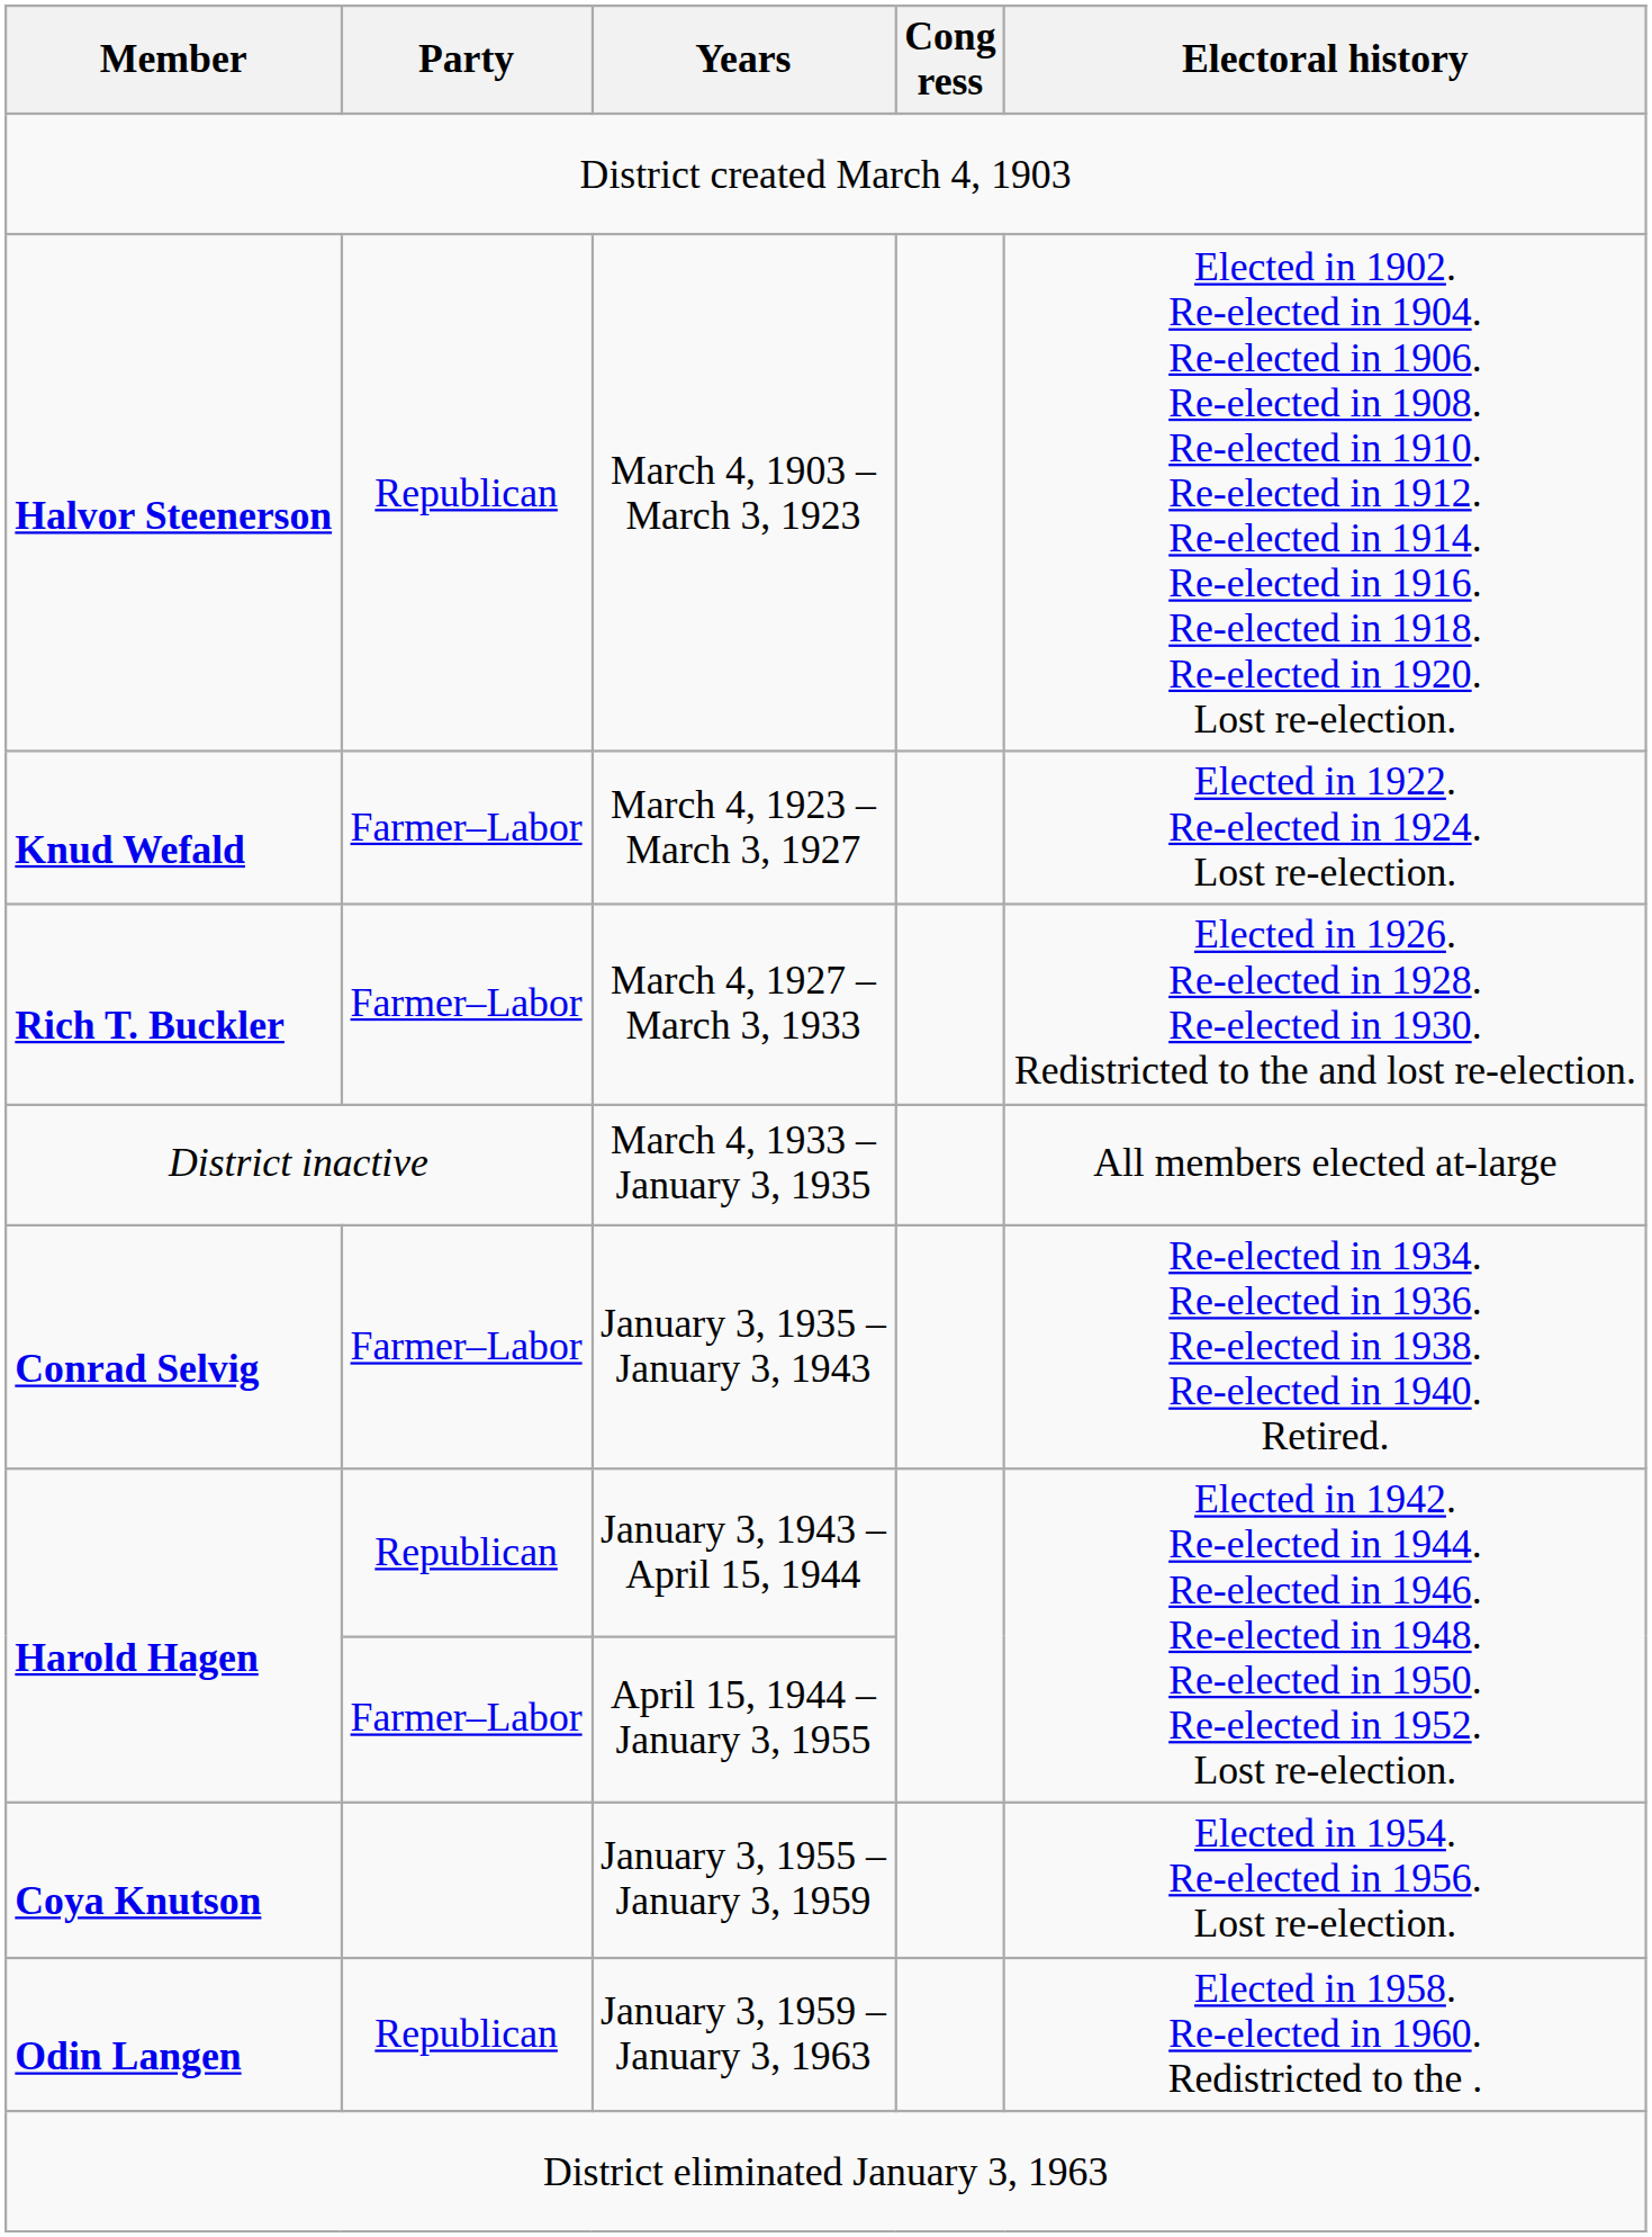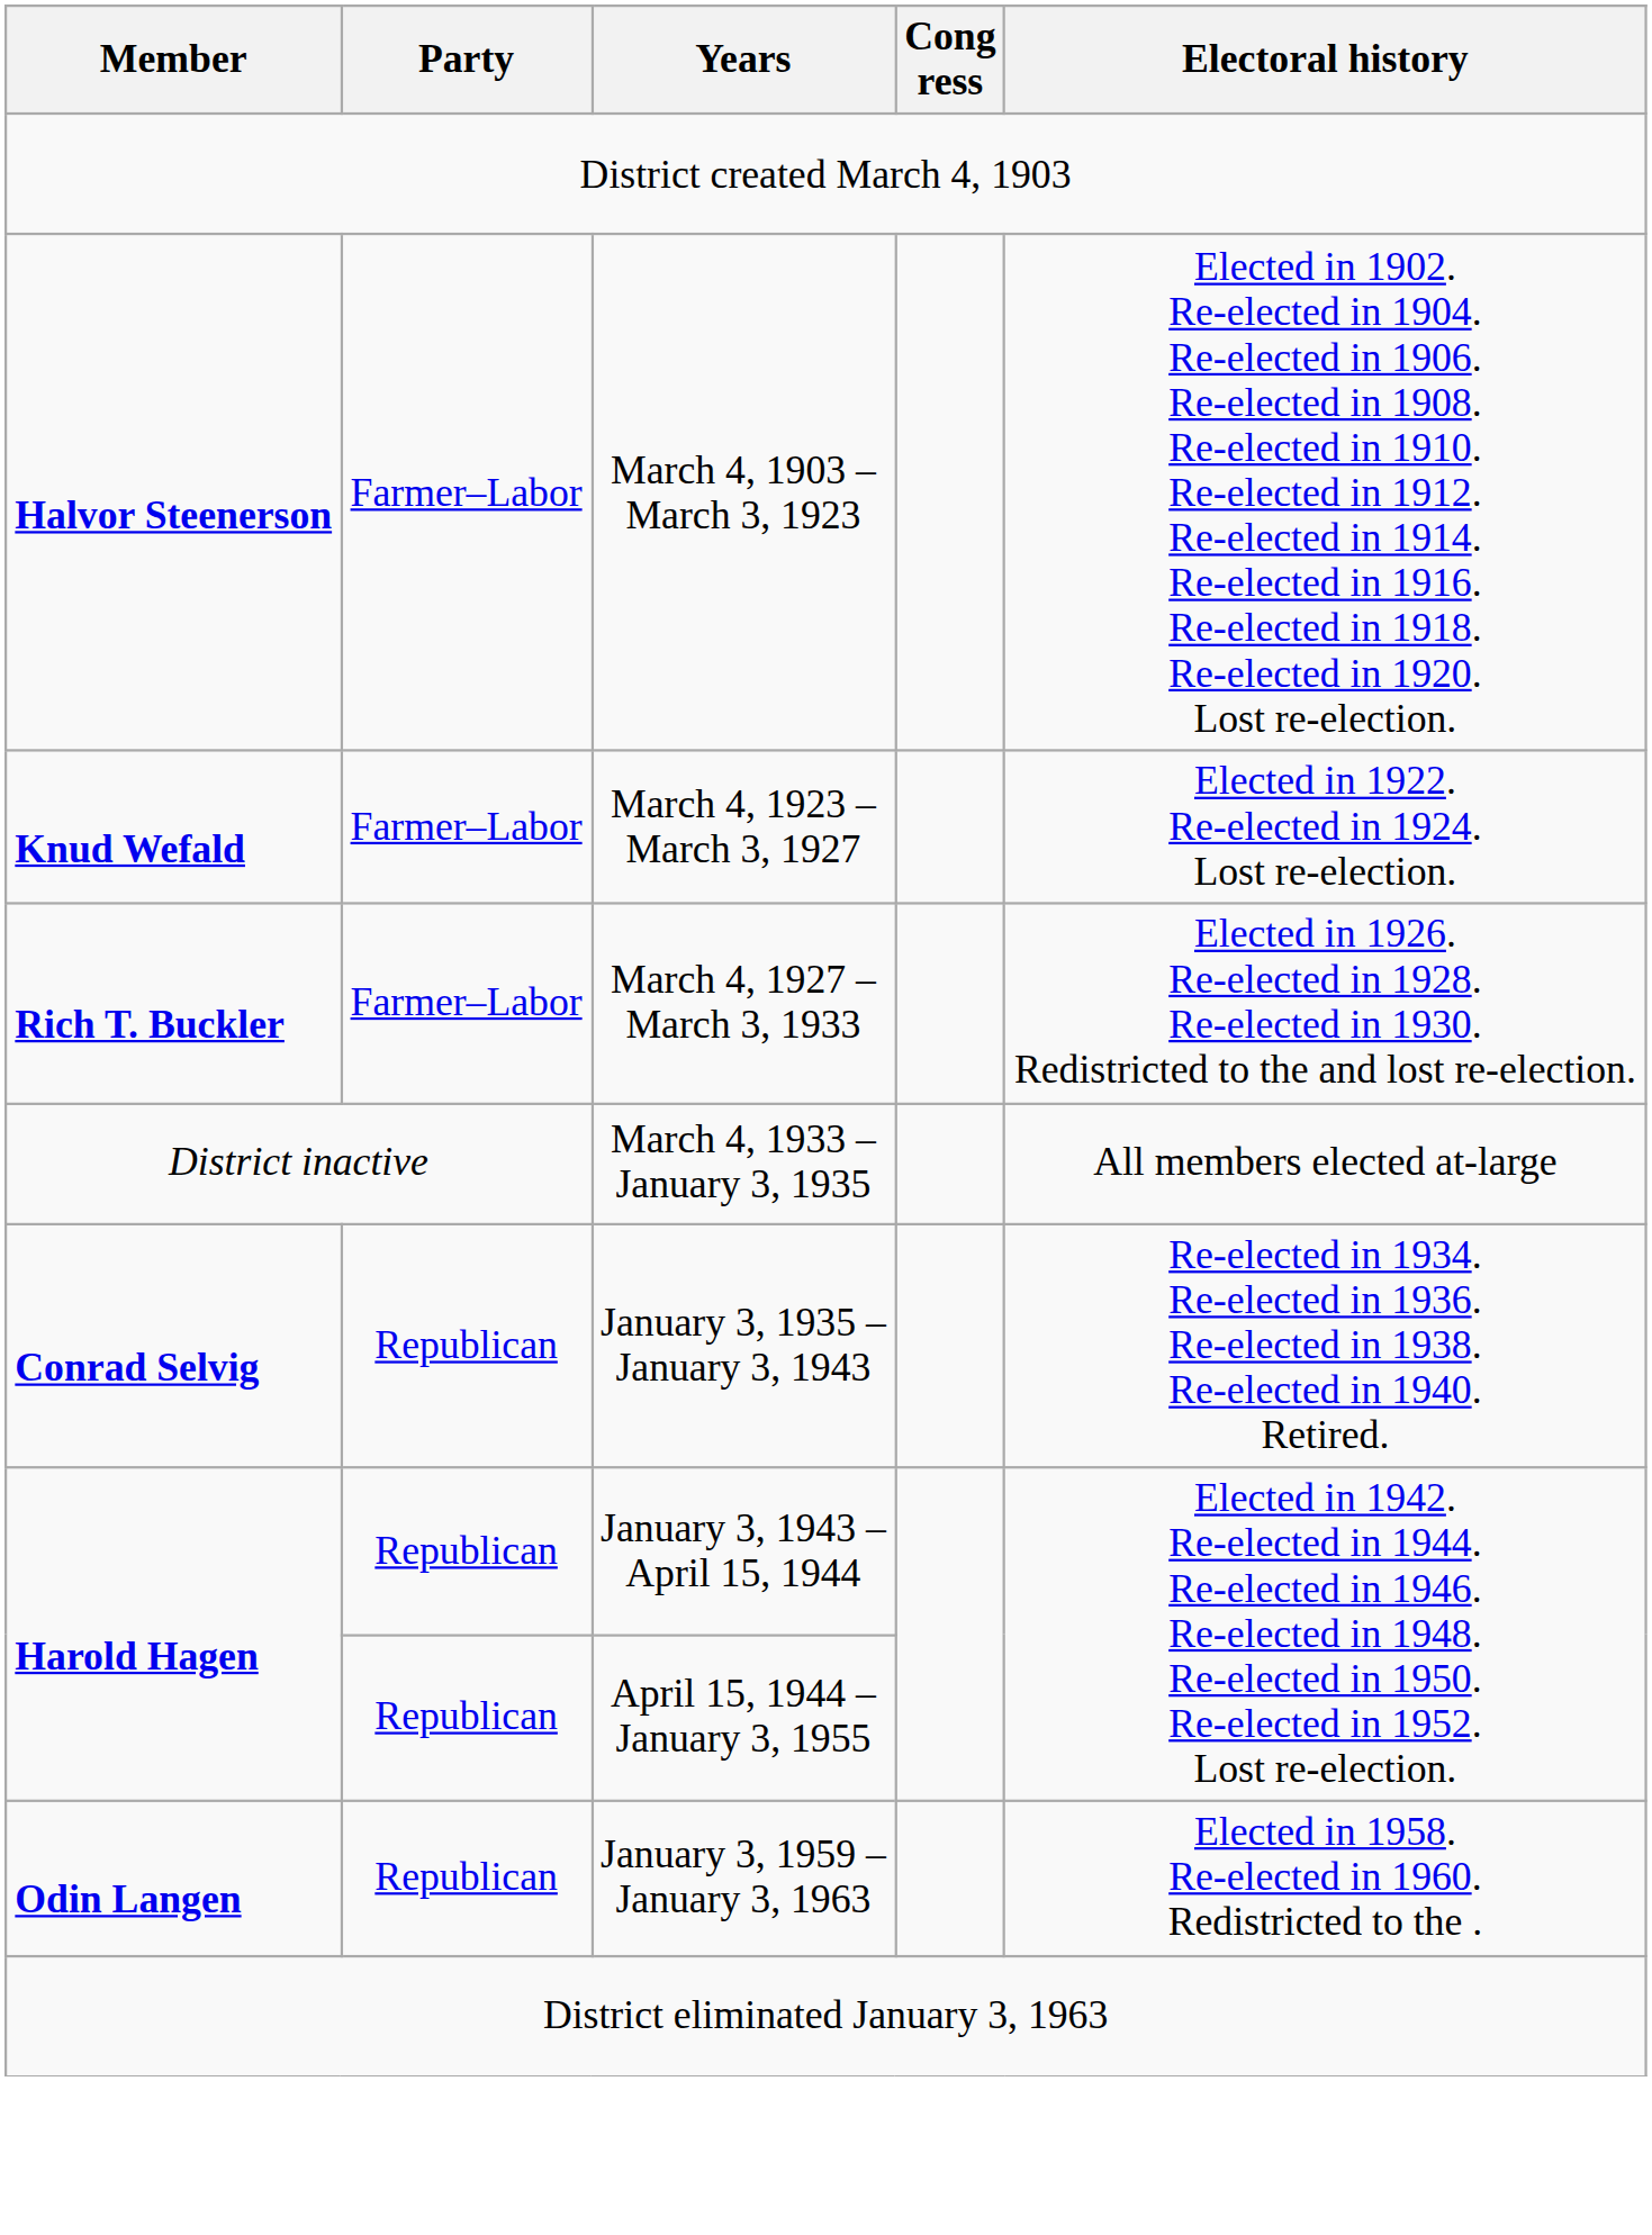 <table class=wikitable style="text-align:center">
 <tr>
 <th>Member</th>
 <th>Party</th>
 <th>Years</th>
 <th>Cong<br>ress</th>
 <th>Electoral history</th>
 </tr>
 <tr style="height:3em">
 <td colspan=5>District created March 4, 1903</td>
 </tr>
 <tr style="height:3em">
 <td align=left><br><strong><a href='#'>Halvor Steenerson</a></strong><br></td>
-<td><a href='#'>Republican</a></td>
+<td><a href='#'>Farmer–Labor</a></td>
 <td>March 4, 1903 –<br>March 3, 1923</td>
 <td></td>
 <td><a href='#'>Elected in 1902</a>.<br><a href='#'>Re-elected in 1904</a>.<br><a href='#'>Re-elected in 1906</a>.<br><a href='#'>Re-elected in 1908</a>.<br><a href='#'>Re-elected in 1910</a>.<br><a href='#'>Re-elected in 1912</a>.<br><a href='#'>Re-elected in 1914</a>.<br><a href='#'>Re-elected in 1916</a>.<br><a href='#'>Re-elected in 1918</a>.<br><a href='#'>Re-elected in 1920</a>.<br>Lost re-election.</td>
 </tr>
 <tr style="height:3em">
 <td align=left><br><strong><a href='#'>Knud Wefald</a></strong><br></td>
 <td><a href='#'>Farmer–Labor</a></td>
 <td>March 4, 1923 –<br>March 3, 1927</td>
 <td></td>
 <td><a href='#'>Elected in 1922</a>.<br><a href='#'>Re-elected in 1924</a>.<br>Lost re-election.</td>
 </tr>
 <tr style="height:3em">
 <td align=left><br><strong><a href='#'>Rich T. Buckler</a></strong><br></td>
 <td><a href='#'>Farmer–Labor</a></td>
 <td>March 4, 1927 –<br>March 3, 1933</td>
 <td></td>
 <td><a href='#'>Elected in 1926</a>.<br><a href='#'>Re-elected in 1928</a>.<br><a href='#'>Re-elected in 1930</a>.<br>Redistricted to the  and lost re-election.</td>
 </tr>
 <tr style="height:3em">
 <td colspan=2><em>District inactive</em></td>
 <td nowrap>March 4, 1933 –<br>January 3, 1935</td>
 <td></td>
 <td>All members elected at-large</td>
 </tr>
 <tr style="height:3em">
 <td align=left><br><strong><a href='#'>Conrad Selvig</a></strong><br></td>
-<td><a href='#'>Farmer–Labor</a></td>
+<td><a href='#'>Republican</a></td>
 <td>January 3, 1935 –<br>January 3, 1943</td>
 <td></td>
 <td><a href='#'>Re-elected in 1934</a>.<br><a href='#'>Re-elected in 1936</a>.<br><a href='#'>Re-elected in 1938</a>.<br><a href='#'>Re-elected in 1940</a>.<br>Retired.</td>
 </tr>
 <tr style="height:3em">
 <td align=left rowspan=2><br><strong><a href='#'>Harold Hagen</a></strong><br></td>
 <td><a href='#'>Republican</a></td>
 <td nowrap>January 3, 1943 –<br>April 15, 1944</td>
 <td rowspan=2></td>
 <td rowspan=2><a href='#'>Elected in 1942</a>.<br><a href='#'>Re-elected in 1944</a>.<br><a href='#'>Re-elected in 1946</a>.<br><a href='#'>Re-elected in 1948</a>.<br><a href='#'>Re-elected in 1950</a>.<br><a href='#'>Re-elected in 1952</a>.<br>Lost re-election.</td>
 </tr>
 <tr style="height:3em">
-<td><a href='#'>Farmer–Labor</a></td>
+<td><a href='#'>Republican</a></td>
 <td>April 15, 1944 –<br>January 3, 1955</td>
-</tr>
-<tr style="height:3em">
-<td align=left><br><strong><a href='#'>Coya Knutson</a></strong><br></td>
-<td><a href='#'></a></td>
-<td>January 3, 1955 –<br>January 3, 1959</td>
-<td></td>
-<td><a href='#'>Elected in 1954</a>.<br><a href='#'>Re-elected in 1956</a>.<br>Lost re-election.</td>
 </tr>
 <tr style="height:3em">
 <td align=left><br><strong><a href='#'>Odin Langen</a></strong><br></td>
 <td><a href='#'>Republican</a></td>
 <td>January 3, 1959 –<br>January 3, 1963</td>
 <td></td>
 <td><a href='#'>Elected in 1958</a>.<br><a href='#'>Re-elected in 1960</a>.<br>Redistricted to the .</td>
 </tr>
 <tr style="height:3em">
 <td colspan=5>District eliminated January 3, 1963</td>
 </tr>
 </table>
